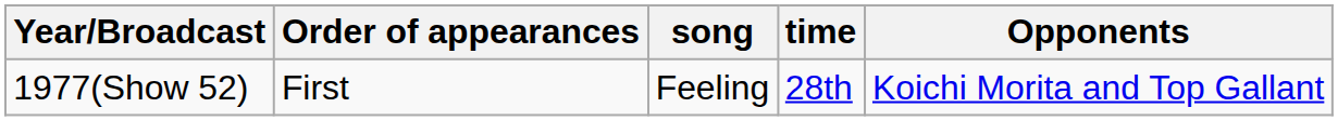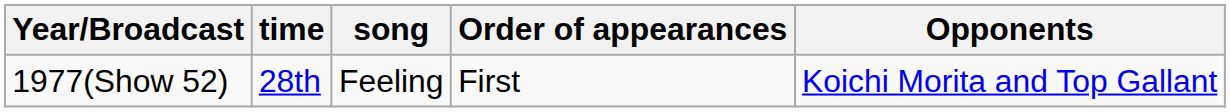 <table class="wikitable">
 <tr>
 <th>Year/Broadcast</th>
+<th>time</th>
+<th>song</th>
 <th>Order of appearances</th>
-<th>song</th>
-<th>time</th>
 <th>Opponents</th>
 </tr>
 <tr>
 <td>1977(Show 52)</td>
+<td><a href='#'>28th</a></td>
+<td>Feeling</td>
 <td>First</td>
-<td>Feeling</td>
-<td><a href='#'>28th</a></td>
 <td><a href='#'>Koichi Morita and Top Gallant</a></td>
 </tr>
 </table>
